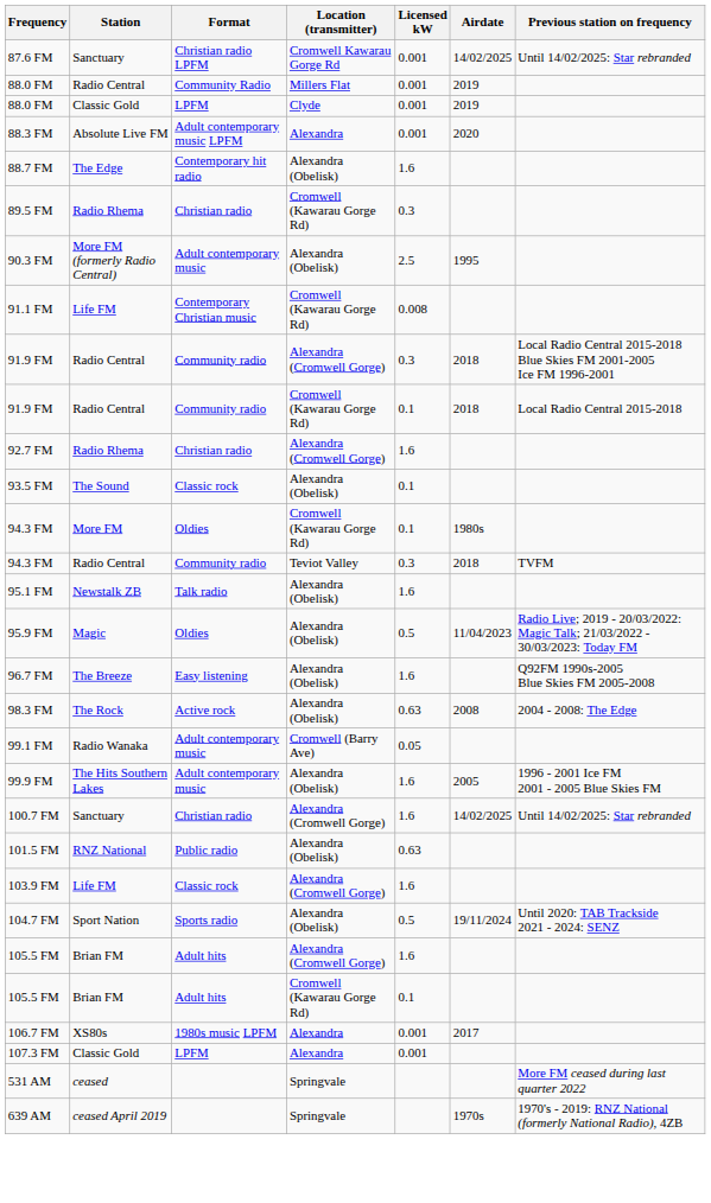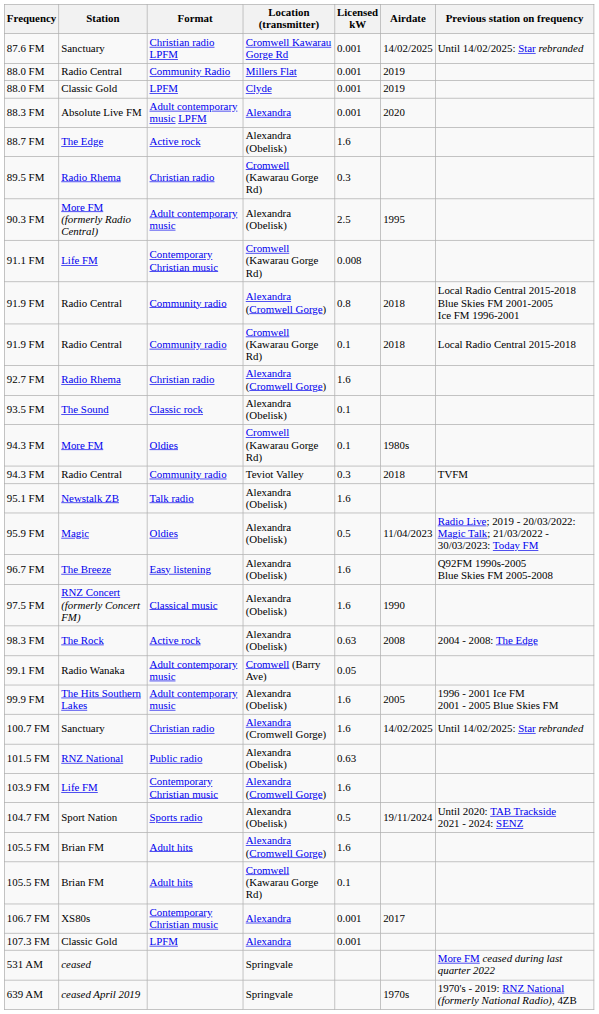 <table class="wikitable sortable defaultleft col5right">
 <tr>
 <th>Frequency</th>
 <th>Station</th>
 <th>Format</th>
 <th>Location (transmitter)</th>
 <th>Licensed<br>kW</th>
 <th>Airdate</th>
 <th>Previous station on frequency</th>
 </tr>
 <tr>
 <td>87.6 FM</td>
 <td>Sanctuary</td>
 <td><a href='#'>Christian radio</a> <a href='#'>LPFM</a></td>
 <td><a href='#'>Cromwell Kawarau Gorge Rd</a></td>
 <td>0.001</td>
 <td>14/02/2025</td>
 <td>Until 14/02/2025: <a href='#'>Star</a> <em>rebranded</em></td>
 </tr>
 <tr>
 <td>88.0 FM</td>
 <td>Radio Central</td>
 <td><a href='#'>Community Radio</a></td>
 <td><a href='#'>Millers Flat</a></td>
 <td>0.001</td>
 <td>2019</td>
 <td></td>
 </tr>
 <tr>
 <td>88.0 FM</td>
 <td>Classic Gold</td>
 <td><a href='#'>LPFM</a></td>
 <td><a href='#'>Clyde</a></td>
 <td>0.001</td>
 <td>2019</td>
 <td></td>
 </tr>
 <tr>
 <td>88.3 FM</td>
 <td>Absolute Live FM</td>
 <td><a href='#'>Adult contemporary music</a> <a href='#'>LPFM</a></td>
 <td><a href='#'>Alexandra</a></td>
 <td>0.001</td>
 <td>2020</td>
 <td></td>
 </tr>
 <tr>
 <td>88.7 FM</td>
 <td><a href='#'>The Edge</a></td>
-<td><a href='#'>Contemporary hit radio</a></td>
+<td><a href='#'>Active rock</a></td>
 <td>Alexandra (Obelisk)</td>
 <td>1.6</td>
 <td></td>
 <td></td>
 </tr>
 <tr>
 <td>89.5 FM</td>
 <td><a href='#'>Radio Rhema</a></td>
 <td><a href='#'>Christian radio</a></td>
 <td><a href='#'>Cromwell</a> (Kawarau Gorge Rd)</td>
 <td>0.3</td>
 <td></td>
 <td></td>
 </tr>
 <tr>
 <td>90.3 FM</td>
 <td><a href='#'>More FM</a> <em>(formerly Radio Central)</em></td>
 <td><a href='#'>Adult contemporary music</a></td>
 <td>Alexandra (Obelisk)</td>
 <td>2.5</td>
 <td>1995</td>
 <td></td>
 </tr>
 <tr>
 <td>91.1 FM</td>
 <td><a href='#'>Life FM</a></td>
 <td><a href='#'>Contemporary Christian music</a></td>
 <td><a href='#'>Cromwell</a> (Kawarau Gorge Rd)</td>
 <td>0.008</td>
 <td></td>
 <td></td>
 </tr>
 <tr>
 <td>91.9 FM</td>
 <td>Radio Central</td>
 <td><a href='#'>Community radio</a></td>
 <td><a href='#'>Alexandra</a> (<a href='#'>Cromwell Gorge</a>)</td>
-<td>0.3</td>
+<td>0.8</td>
 <td>2018</td>
 <td>Local Radio Central 2015-2018<br>Blue Skies FM 2001-2005<br>Ice FM 1996-2001</td>
 </tr>
 <tr>
 <td>91.9 FM</td>
 <td>Radio Central</td>
 <td><a href='#'>Community radio</a></td>
 <td><a href='#'>Cromwell</a> (Kawarau Gorge Rd)</td>
 <td>0.1</td>
 <td>2018</td>
 <td>Local Radio Central 2015-2018</td>
 </tr>
 <tr>
 <td>92.7 FM</td>
 <td><a href='#'>Radio Rhema</a></td>
 <td><a href='#'>Christian radio</a></td>
 <td><a href='#'>Alexandra</a> (<a href='#'>Cromwell Gorge</a>)</td>
 <td>1.6</td>
 <td></td>
 <td></td>
 </tr>
 <tr>
 <td>93.5 FM</td>
 <td><a href='#'>The Sound</a></td>
 <td><a href='#'>Classic rock</a></td>
 <td>Alexandra (Obelisk)</td>
 <td>0.1</td>
 <td></td>
 <td></td>
 </tr>
 <tr>
 <td>94.3 FM</td>
 <td><a href='#'>More FM</a></td>
 <td><a href='#'>Oldies</a></td>
 <td><a href='#'>Cromwell</a> (Kawarau Gorge Rd)</td>
 <td>0.1</td>
 <td>1980s</td>
 <td></td>
 </tr>
 <tr>
 <td>94.3 FM</td>
 <td>Radio Central</td>
 <td><a href='#'>Community radio</a></td>
 <td>Teviot Valley</td>
 <td>0.3</td>
 <td>2018</td>
 <td>TVFM</td>
 </tr>
 <tr>
 <td>95.1 FM</td>
 <td><a href='#'>Newstalk ZB</a></td>
 <td><a href='#'>Talk radio</a></td>
 <td>Alexandra (Obelisk)</td>
 <td>1.6</td>
 <td></td>
 <td></td>
 </tr>
 <tr>
 <td>95.9 FM</td>
 <td><a href='#'>Magic</a></td>
 <td><a href='#'>Oldies</a></td>
 <td>Alexandra (Obelisk)</td>
 <td>0.5</td>
 <td>11/04/2023</td>
 <td><a href='#'>Radio Live</a>; 2019 - 20/03/2022: <a href='#'>Magic Talk</a>; 21/03/2022 - 30/03/2023: <a href='#'>Today FM</a></td>
 </tr>
 <tr>
 <td>96.7 FM</td>
 <td><a href='#'>The Breeze</a></td>
 <td><a href='#'>Easy listening</a></td>
 <td>Alexandra (Obelisk)</td>
 <td>1.6</td>
 <td></td>
 <td>Q92FM 1990s-2005<br>Blue Skies FM 2005-2008</td>
 </tr>
 <tr>
+<td>97.5 FM</td>
+<td><a href='#'>RNZ Concert</a> <em>(formerly Concert FM)</em></td>
+<td><a href='#'>Classical music</a></td>
+<td>Alexandra (Obelisk)</td>
+<td>1.6</td>
+<td>1990</td>
+<td></td>
+</tr>
+<tr>
 <td>98.3 FM</td>
 <td><a href='#'>The Rock</a></td>
 <td><a href='#'>Active rock</a></td>
 <td>Alexandra (Obelisk)</td>
 <td>0.63</td>
 <td>2008</td>
 <td>2004 - 2008: <a href='#'>The Edge</a></td>
 </tr>
 <tr>
 <td>99.1 FM</td>
 <td>Radio Wanaka</td>
 <td><a href='#'>Adult contemporary music</a></td>
 <td><a href='#'>Cromwell</a> (Barry Ave)</td>
 <td>0.05</td>
 <td></td>
 <td></td>
 </tr>
 <tr>
 <td>99.9 FM</td>
 <td><a href='#'>The Hits Southern Lakes</a></td>
 <td><a href='#'>Adult contemporary music</a></td>
 <td>Alexandra (Obelisk)</td>
 <td>1.6</td>
 <td>2005</td>
 <td>1996 - 2001 Ice FM <br>2001 - 2005 Blue Skies FM</td>
 </tr>
 <tr>
 <td>100.7 FM</td>
 <td>Sanctuary</td>
 <td><a href='#'>Christian radio</a></td>
 <td><a href='#'>Alexandra</a> (Cromwell Gorge)</td>
 <td>1.6</td>
 <td>14/02/2025</td>
 <td>Until 14/02/2025: <a href='#'>Star</a> <em>rebranded</em></td>
 </tr>
 <tr>
 <td>101.5 FM</td>
 <td><a href='#'>RNZ National</a></td>
 <td><a href='#'>Public radio</a></td>
 <td>Alexandra (Obelisk)</td>
 <td>0.63</td>
 <td></td>
 <td></td>
 </tr>
 <tr>
 <td>103.9 FM</td>
 <td><a href='#'>Life FM</a></td>
-<td><a href='#'>Classic rock</a></td>
+<td><a href='#'>Contemporary Christian music</a></td>
 <td><a href='#'>Alexandra</a> (<a href='#'>Cromwell Gorge</a>)</td>
 <td>1.6</td>
 <td></td>
 <td></td>
 </tr>
 <tr>
 <td>104.7 FM</td>
 <td>Sport Nation</td>
 <td><a href='#'>Sports radio</a></td>
 <td>Alexandra (Obelisk)</td>
 <td>0.5</td>
 <td>19/11/2024</td>
 <td>Until 2020: <a href='#'>TAB Trackside</a> <br> 2021 - 2024: <a href='#'>SENZ</a></td>
 </tr>
 <tr>
 <td>105.5 FM</td>
 <td>Brian FM</td>
 <td><a href='#'>Adult hits</a></td>
 <td><a href='#'>Alexandra</a> (<a href='#'>Cromwell Gorge</a>)</td>
 <td>1.6</td>
 <td></td>
 <td></td>
 </tr>
 <tr>
 <td>105.5 FM</td>
 <td>Brian FM</td>
 <td><a href='#'>Adult hits</a></td>
 <td><a href='#'>Cromwell</a> (Kawarau Gorge Rd)</td>
 <td>0.1</td>
 <td></td>
 <td></td>
 </tr>
 <tr>
 <td>106.7 FM</td>
 <td>XS80s</td>
-<td><a href='#'>1980s music</a> <a href='#'>LPFM</a></td>
+<td><a href='#'>Contemporary Christian music</a></td>
 <td><a href='#'>Alexandra</a></td>
 <td>0.001</td>
 <td>2017</td>
 <td></td>
 </tr>
 <tr>
 <td>107.3 FM</td>
 <td>Classic Gold</td>
 <td><a href='#'>LPFM</a></td>
 <td><a href='#'>Alexandra</a></td>
 <td>0.001</td>
 <td></td>
 <td></td>
 </tr>
 <tr>
 <td>531 AM</td>
 <td><em>ceased</em></td>
 <td></td>
 <td>Springvale</td>
 <td></td>
 <td></td>
 <td><a href='#'>More FM</a> <em>ceased during last quarter 2022</em></td>
 </tr>
 <tr>
 <td>639 AM</td>
 <td><em>ceased April 2019</em></td>
 <td></td>
 <td>Springvale</td>
 <td></td>
 <td>1970s</td>
 <td>1970's - 2019: <a href='#'>RNZ National</a> <em>(formerly National Radio)</em>, 4ZB</td>
 </tr>
 </table>
